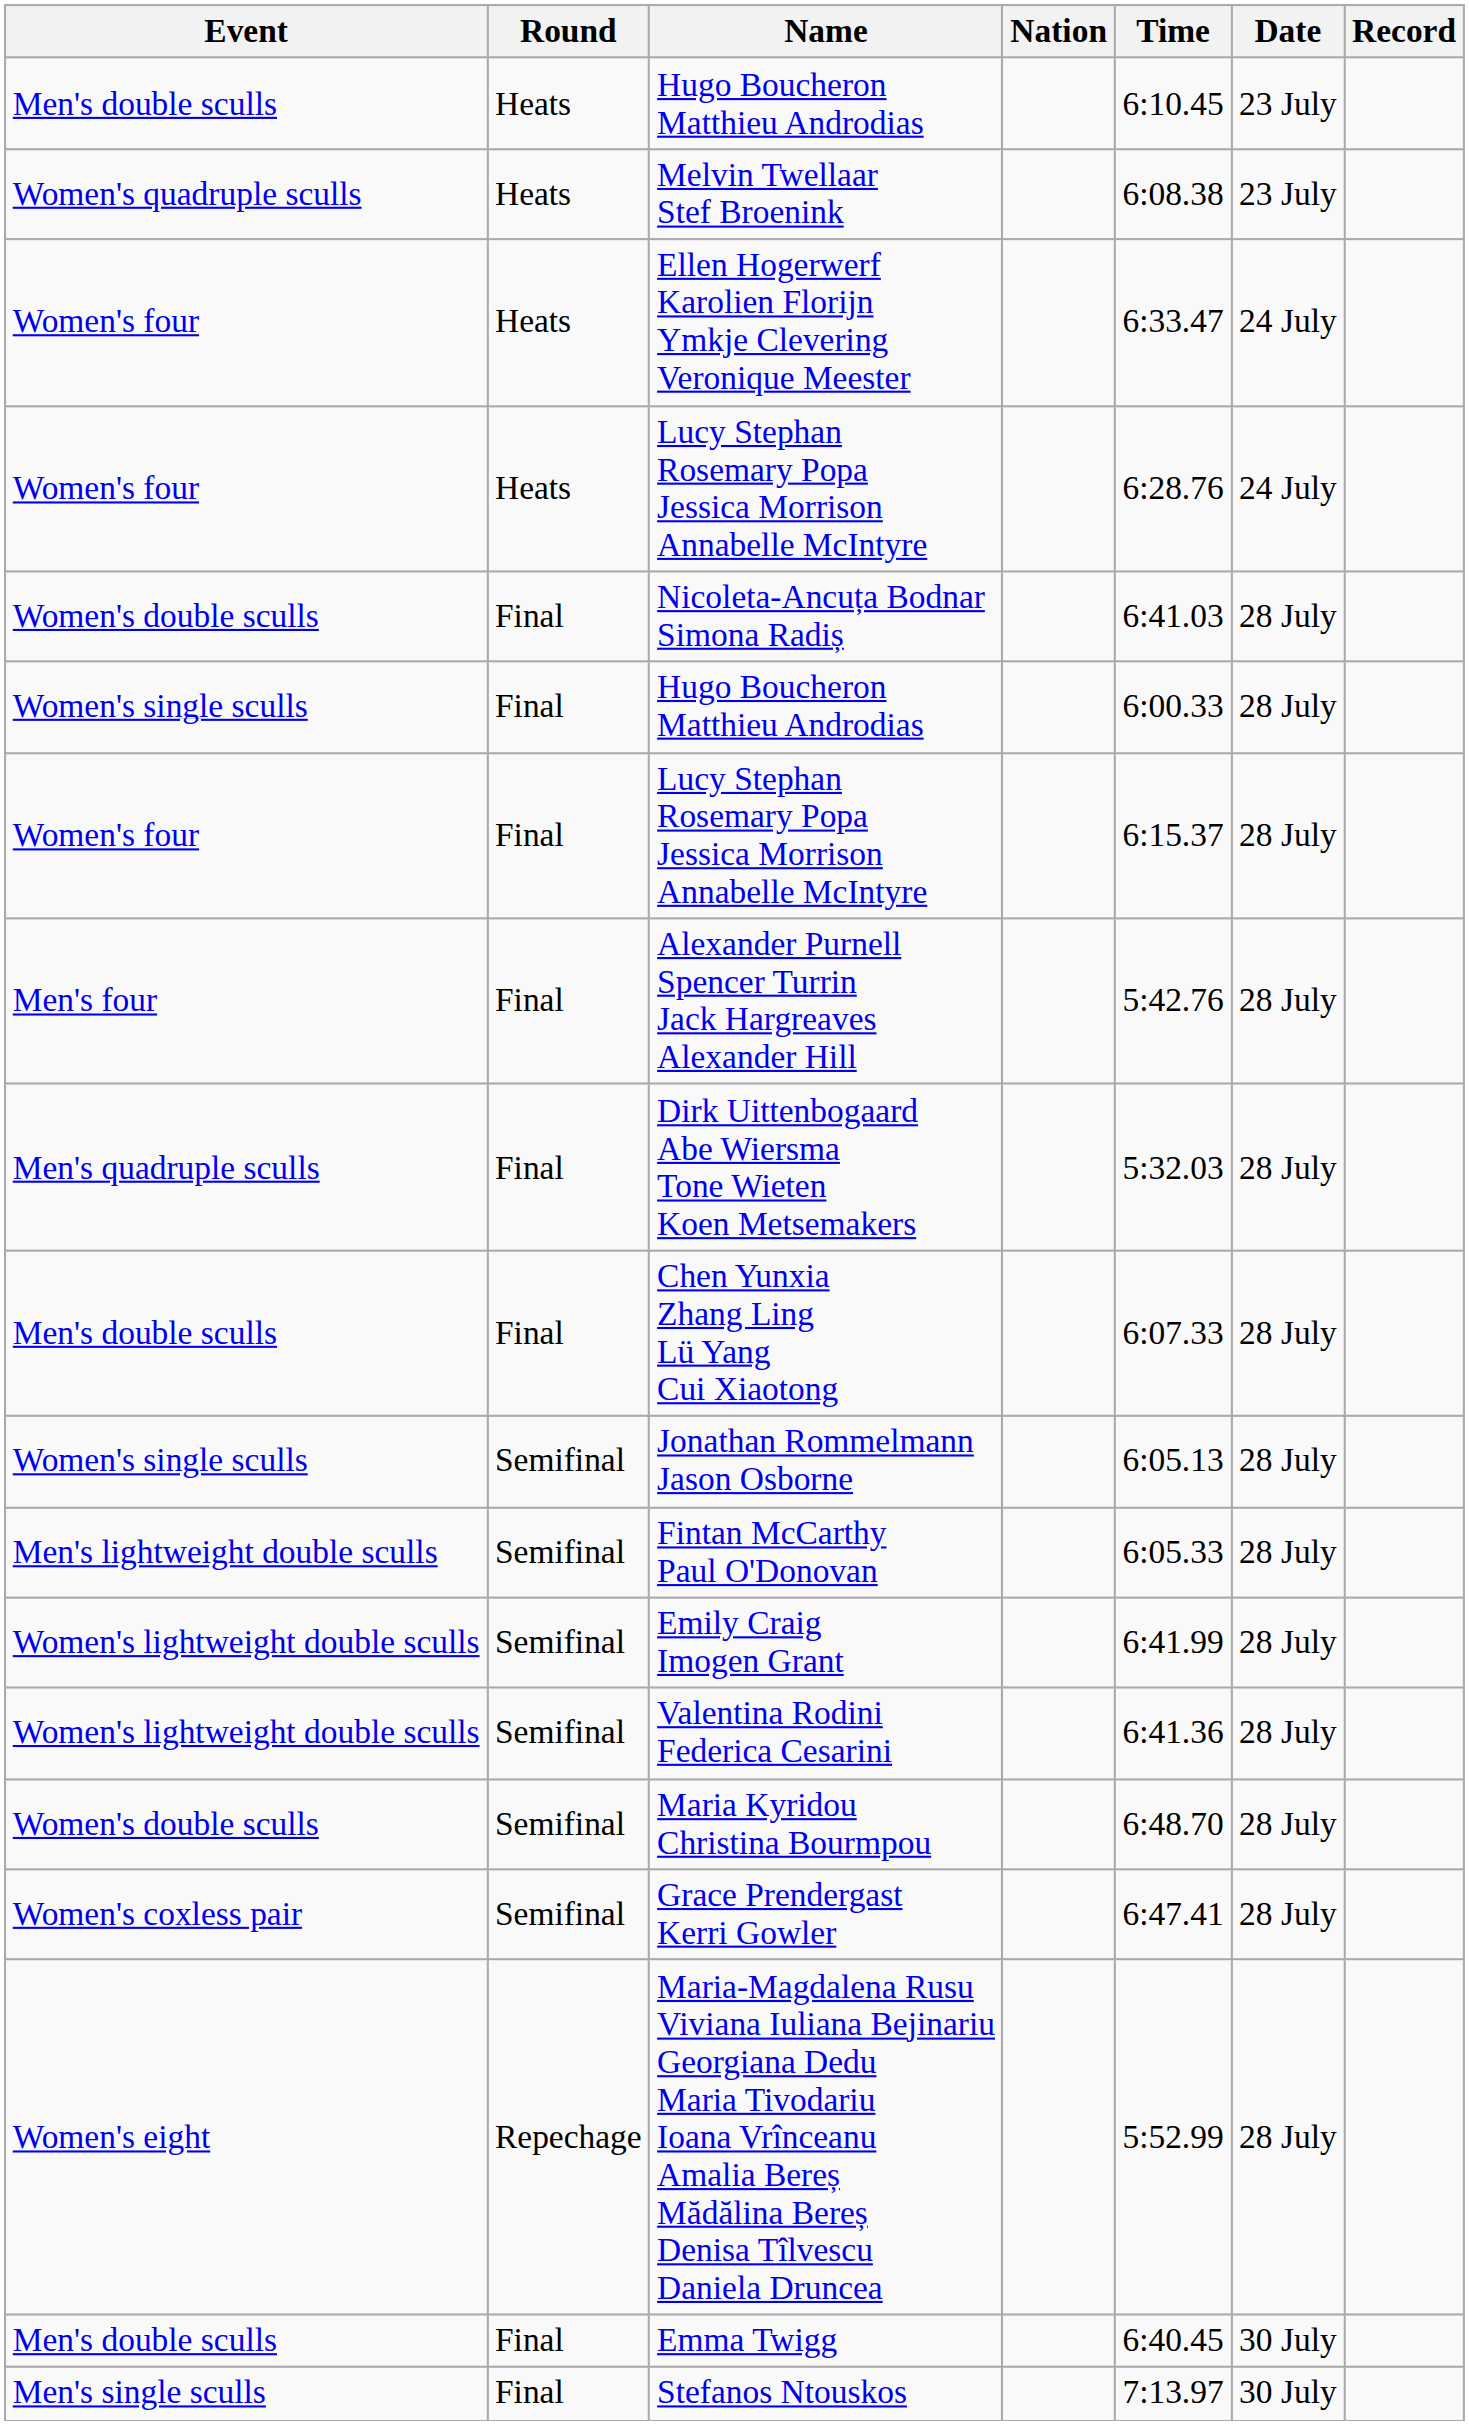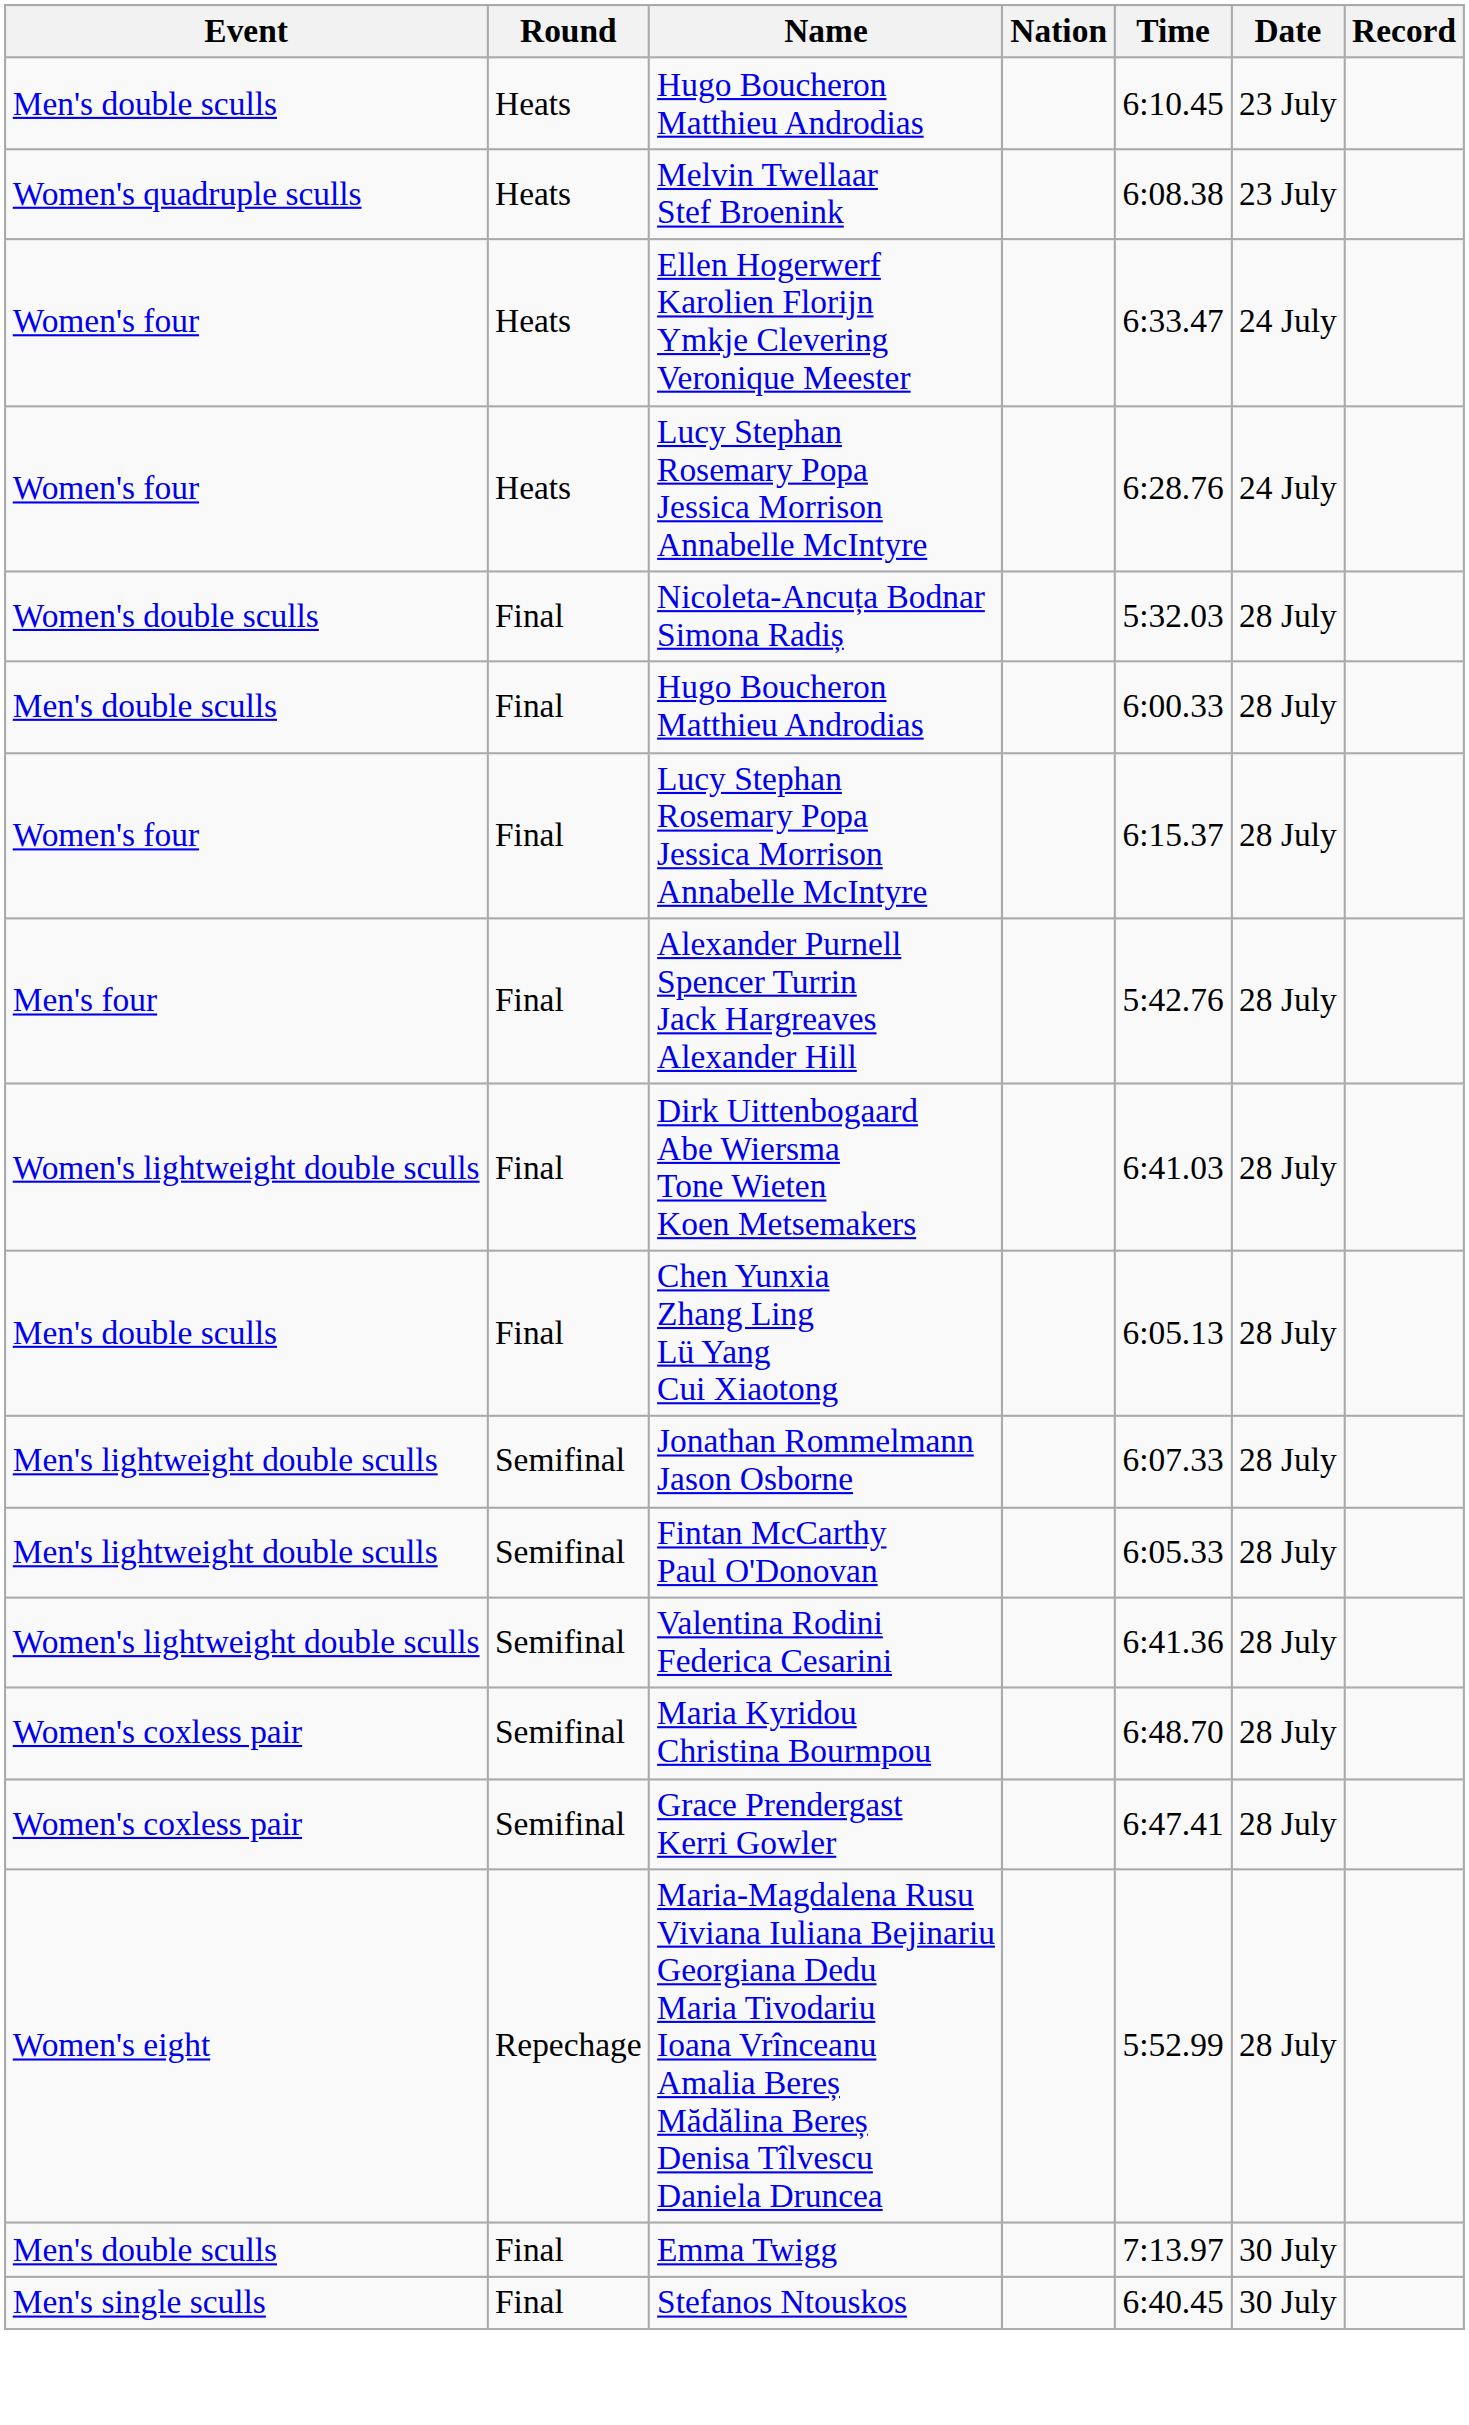 <table class="wikitable">
 <tr>
 <th>Event</th>
 <th>Round</th>
 <th>Name</th>
 <th>Nation</th>
 <th>Time</th>
 <th>Date</th>
 <th>Record</th>
 </tr>
 <tr>
 <td><a href='#'>Men's double sculls</a></td>
 <td>Heats</td>
 <td><a href='#'>Hugo Boucheron</a><br><a href='#'>Matthieu Androdias</a></td>
 <td></td>
 <td>6:10.45</td>
 <td>23 July</td>
 <td><strong><a href='#'></a></strong></td>
 </tr>
 <tr>
 <td><a href='#'>Women's quadruple sculls</a></td>
 <td>Heats</td>
 <td><a href='#'>Melvin Twellaar</a><br><a href='#'>Stef Broenink</a></td>
 <td></td>
 <td>6:08.38</td>
 <td>23 July</td>
 <td><strong><a href='#'></a></strong></td>
 </tr>
 <tr>
 <td><a href='#'>Women's four</a></td>
 <td>Heats</td>
 <td><a href='#'>Ellen Hogerwerf</a><br><a href='#'>Karolien Florijn</a><br><a href='#'>Ymkje Clevering</a><br><a href='#'>Veronique Meester</a></td>
 <td></td>
 <td>6:33.47</td>
 <td>24 July</td>
 <td><strong><a href='#'></a></strong></td>
 </tr>
 <tr>
 <td><a href='#'>Women's four</a></td>
 <td>Heats</td>
 <td><a href='#'>Lucy Stephan</a><br><a href='#'>Rosemary Popa</a><br><a href='#'>Jessica Morrison</a><br><a href='#'>Annabelle McIntyre</a></td>
 <td></td>
 <td>6:28.76</td>
 <td>24 July</td>
 <td><strong><a href='#'></a></strong></td>
 </tr>
 <tr>
 <td><a href='#'>Women's double sculls</a></td>
 <td>Final</td>
 <td><a href='#'>Nicoleta-Ancuța Bodnar</a><br><a href='#'>Simona Radiș</a></td>
 <td></td>
-<td>6:41.03</td>
+<td>5:32.03</td>
 <td>28 July</td>
 <td><strong><a href='#'></a></strong></td>
 </tr>
 <tr>
-<td><a href='#'>Women's single sculls</a></td>
+<td><a href='#'>Men's double sculls</a></td>
 <td>Final</td>
 <td><a href='#'>Hugo Boucheron</a><br><a href='#'>Matthieu Androdias</a></td>
 <td></td>
 <td>6:00.33</td>
 <td>28 July</td>
 <td><strong><a href='#'></a></strong></td>
 </tr>
 <tr>
 <td><a href='#'>Women's four</a></td>
 <td>Final</td>
 <td><a href='#'>Lucy Stephan</a><br><a href='#'>Rosemary Popa</a><br><a href='#'>Jessica Morrison</a><br><a href='#'>Annabelle McIntyre</a></td>
 <td></td>
 <td>6:15.37</td>
 <td>28 July</td>
 <td><strong><a href='#'></a></strong></td>
 </tr>
 <tr>
 <td><a href='#'>Men's four</a></td>
 <td>Final</td>
 <td><a href='#'>Alexander Purnell</a><br><a href='#'>Spencer Turrin</a><br><a href='#'>Jack Hargreaves</a><br><a href='#'>Alexander Hill</a></td>
 <td></td>
 <td>5:42.76</td>
 <td>28 July</td>
 <td><strong><a href='#'></a></strong></td>
 </tr>
 <tr>
-<td><a href='#'>Men's quadruple sculls</a></td>
+<td><a href='#'>Women's lightweight double sculls</a></td>
 <td>Final</td>
 <td><a href='#'>Dirk Uittenbogaard</a><br><a href='#'>Abe Wiersma</a><br><a href='#'>Tone Wieten</a><br><a href='#'>Koen Metsemakers</a></td>
 <td></td>
-<td>5:32.03</td>
+<td>6:41.03</td>
 <td>28 July</td>
 <td><strong><a href='#'></a></strong></td>
 </tr>
 <tr>
 <td><a href='#'>Men's double sculls</a></td>
 <td>Final</td>
 <td><a href='#'>Chen Yunxia</a><br><a href='#'>Zhang Ling</a><br><a href='#'>Lü Yang</a><br><a href='#'>Cui Xiaotong</a></td>
 <td></td>
-<td>6:07.33</td>
+<td>6:05.13</td>
 <td>28 July</td>
 <td><strong><a href='#'></a></strong></td>
 </tr>
 <tr>
-<td><a href='#'>Women's single sculls</a></td>
+<td><a href='#'>Men's lightweight double sculls</a></td>
 <td>Semifinal</td>
 <td><a href='#'>Jonathan Rommelmann</a><br><a href='#'>Jason Osborne</a></td>
 <td></td>
-<td>6:05.13</td>
+<td>6:07.33</td>
 <td>28 July</td>
 <td><strong><a href='#'></a></strong></td>
 </tr>
 <tr>
 <td><a href='#'>Men's lightweight double sculls</a></td>
 <td>Semifinal</td>
 <td><a href='#'>Fintan McCarthy</a><br><a href='#'>Paul O'Donovan</a></td>
 <td></td>
 <td>6:05.33</td>
 <td>28 July</td>
 <td><strong><a href='#'></a></strong></td>
 </tr>
 <tr>
 <td><a href='#'>Women's lightweight double sculls</a></td>
 <td>Semifinal</td>
-<td><a href='#'>Emily Craig</a><br><a href='#'>Imogen Grant</a></td>
-<td></td>
-<td>6:41.99</td>
-<td>28 July</td>
-<td><strong><a href='#'></a></strong></td>
-</tr>
-<tr>
-<td><a href='#'>Women's lightweight double sculls</a></td>
-<td>Semifinal</td>
 <td><a href='#'>Valentina Rodini</a><br><a href='#'>Federica Cesarini</a></td>
 <td></td>
 <td>6:41.36</td>
 <td>28 July</td>
 <td><strong><a href='#'></a></strong></td>
 </tr>
 <tr>
-<td><a href='#'>Women's double sculls</a></td>
+<td><a href='#'>Women's coxless pair</a></td>
 <td>Semifinal</td>
 <td><a href='#'>Maria Kyridou</a><br><a href='#'>Christina Bourmpou</a></td>
 <td></td>
 <td>6:48.70</td>
 <td>28 July</td>
 <td><strong><a href='#'></a></strong></td>
 </tr>
 <tr>
 <td><a href='#'>Women's coxless pair</a></td>
 <td>Semifinal</td>
 <td><a href='#'>Grace Prendergast</a><br><a href='#'>Kerri Gowler</a></td>
 <td></td>
 <td>6:47.41</td>
 <td>28 July</td>
 <td><strong><a href='#'></a></strong></td>
 </tr>
 <tr>
 <td><a href='#'>Women's eight</a></td>
 <td>Repechage</td>
 <td><a href='#'>Maria-Magdalena Rusu</a><br><a href='#'>Viviana Iuliana Bejinariu</a><br><a href='#'>Georgiana Dedu</a><br><a href='#'>Maria Tivodariu</a><br><a href='#'>Ioana Vrînceanu</a><br><a href='#'>Amalia Bereș</a><br><a href='#'>Mădălina Bereș</a><br><a href='#'>Denisa Tîlvescu</a><br><a href='#'>Daniela Druncea</a></td>
 <td></td>
 <td>5:52.99</td>
 <td>28 July</td>
 <td><strong><a href='#'></a></strong></td>
 </tr>
 <tr>
 <td><a href='#'>Men's double sculls</a></td>
 <td>Final</td>
 <td><a href='#'>Emma Twigg</a></td>
 <td></td>
-<td>6:40.45</td>
+<td>7:13.97</td>
 <td>30 July</td>
 <td><strong><a href='#'></a></strong></td>
 </tr>
 <tr>
 <td><a href='#'>Men's single sculls</a></td>
 <td>Final</td>
 <td><a href='#'>Stefanos Ntouskos</a></td>
 <td></td>
-<td>7:13.97</td>
+<td>6:40.45</td>
 <td>30 July</td>
 <td><strong><a href='#'></a></strong></td>
 </tr>
 </table>
